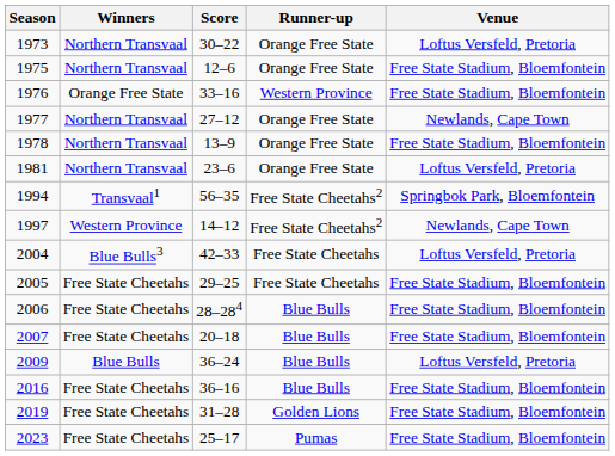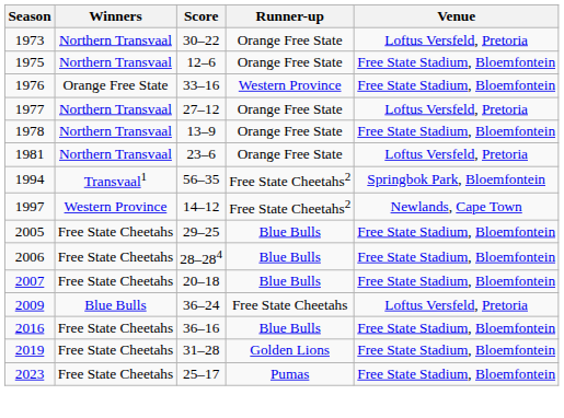 <table class="wikitable" style="text-align:center">
 <tr>
 <th>Season</th>
 <th>Winners</th>
 <th>Score</th>
 <th>Runner-up</th>
 <th>Venue</th>
 </tr>
 <tr>
 <td>1973</td>
 <td><a href='#'>Northern Transvaal</a></td>
 <td>30–22</td>
 <td>Orange Free State</td>
 <td><a href='#'>Loftus Versfeld</a>, <a href='#'>Pretoria</a></td>
 </tr>
 <tr>
 <td>1975</td>
 <td><a href='#'>Northern Transvaal</a></td>
 <td>12–6</td>
 <td>Orange Free State</td>
 <td><a href='#'>Free State Stadium</a>, <a href='#'>Bloemfontein</a></td>
 </tr>
 <tr>
 <td>1976</td>
 <td>Orange Free State</td>
 <td>33–16</td>
 <td><a href='#'>Western Province</a></td>
 <td><a href='#'>Free State Stadium</a>, <a href='#'>Bloemfontein</a></td>
 </tr>
 <tr>
 <td>1977</td>
 <td><a href='#'>Northern Transvaal</a></td>
 <td>27–12</td>
 <td>Orange Free State</td>
-<td><a href='#'>Newlands</a>, <a href='#'>Cape Town</a></td>
+<td><a href='#'>Loftus Versfeld</a>, <a href='#'>Pretoria</a></td>
 </tr>
 <tr>
 <td>1978</td>
 <td><a href='#'>Northern Transvaal</a></td>
 <td>13–9</td>
 <td>Orange Free State</td>
 <td><a href='#'>Free State Stadium</a>, <a href='#'>Bloemfontein</a></td>
 </tr>
 <tr>
 <td>1981</td>
 <td><a href='#'>Northern Transvaal</a></td>
 <td>23–6</td>
 <td>Orange Free State</td>
 <td><a href='#'>Loftus Versfeld</a>, <a href='#'>Pretoria</a></td>
 </tr>
 <tr>
 <td>1994</td>
 <td><a href='#'>Transvaal</a><sup>1</sup></td>
 <td>56–35</td>
 <td>Free State Cheetahs<sup>2</sup></td>
 <td><a href='#'>Springbok Park</a>, <a href='#'>Bloemfontein</a></td>
 </tr>
 <tr>
 <td>1997</td>
 <td><a href='#'>Western Province</a></td>
 <td>14–12</td>
 <td>Free State Cheetahs<sup>2</sup></td>
 <td><a href='#'>Newlands</a>, <a href='#'>Cape Town</a></td>
 </tr>
 <tr>
-<td>2004</td>
-<td><a href='#'>Blue Bulls</a><sup>3</sup></td>
-<td>42–33</td>
-<td>Free State Cheetahs</td>
-<td><a href='#'>Loftus Versfeld</a>, <a href='#'>Pretoria</a></td>
-</tr>
-<tr>
 <td>2005</td>
 <td>Free State Cheetahs</td>
 <td>29–25</td>
-<td>Free State Cheetahs</td>
+<td><a href='#'>Blue Bulls</a></td>
 <td><a href='#'>Free State Stadium</a>, <a href='#'>Bloemfontein</a></td>
 </tr>
 <tr>
 <td>2006</td>
 <td>Free State Cheetahs</td>
 <td>28–28<sup>4</sup></td>
 <td><a href='#'>Blue Bulls</a></td>
 <td><a href='#'>Free State Stadium</a>, <a href='#'>Bloemfontein</a></td>
 </tr>
 <tr>
 <td><a href='#'>2007</a></td>
 <td>Free State Cheetahs</td>
 <td>20–18</td>
 <td><a href='#'>Blue Bulls</a></td>
 <td><a href='#'>Free State Stadium</a>, <a href='#'>Bloemfontein</a></td>
 </tr>
 <tr>
 <td><a href='#'>2009</a></td>
 <td><a href='#'>Blue Bulls</a></td>
 <td>36–24</td>
-<td><a href='#'>Blue Bulls</a></td>
+<td>Free State Cheetahs</td>
 <td><a href='#'>Loftus Versfeld</a>, <a href='#'>Pretoria</a></td>
 </tr>
 <tr>
 <td><a href='#'>2016</a></td>
 <td>Free State Cheetahs</td>
 <td>36–16</td>
 <td><a href='#'>Blue Bulls</a></td>
 <td><a href='#'>Free State Stadium</a>, <a href='#'>Bloemfontein</a></td>
 </tr>
 <tr>
 <td><a href='#'>2019</a></td>
 <td>Free State Cheetahs</td>
 <td>31–28</td>
 <td><a href='#'>Golden Lions</a></td>
 <td><a href='#'>Free State Stadium</a>, <a href='#'>Bloemfontein</a></td>
 </tr>
 <tr>
 <td><a href='#'>2023</a></td>
 <td>Free State Cheetahs</td>
 <td>25–17</td>
 <td><a href='#'>Pumas</a></td>
 <td><a href='#'>Free State Stadium</a>, <a href='#'>Bloemfontein</a></td>
 </tr>
 </table>
